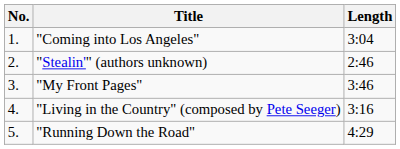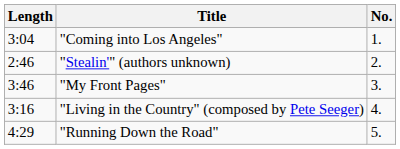 <table class="wikitable">
 <tr>
+<th>Length</th>
+<th>Title</th>
 <th>No.</th>
-<th>Title</th>
-<th>Length</th>
 </tr>
 <tr>
+<td>3:04</td>
+<td>"Coming into Los Angeles"</td>
 <td>1.</td>
-<td>"Coming into Los Angeles"</td>
-<td>3:04</td>
 </tr>
 <tr>
+<td>2:46</td>
+<td>"<a href='#'>Stealin'</a>" (authors unknown)</td>
 <td>2.</td>
-<td>"<a href='#'>Stealin'</a>" (authors unknown)</td>
-<td>2:46</td>
 </tr>
 <tr>
+<td>3:46</td>
+<td>"My Front Pages"</td>
 <td>3.</td>
-<td>"My Front Pages"</td>
-<td>3:46</td>
 </tr>
 <tr>
+<td>3:16</td>
+<td>"Living in the Country" (composed by <a href='#'>Pete Seeger</a>)</td>
 <td>4.</td>
-<td>"Living in the Country" (composed by <a href='#'>Pete Seeger</a>)</td>
-<td>3:16</td>
 </tr>
 <tr>
+<td>4:29</td>
+<td>"Running Down the Road"</td>
 <td>5.</td>
-<td>"Running Down the Road"</td>
-<td>4:29</td>
 </tr>
 </table>
